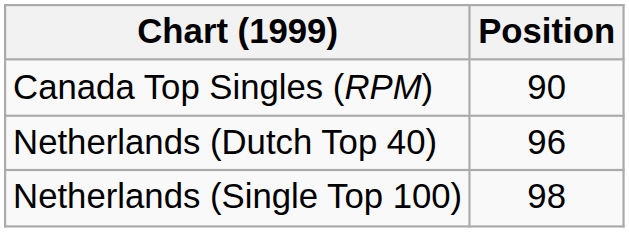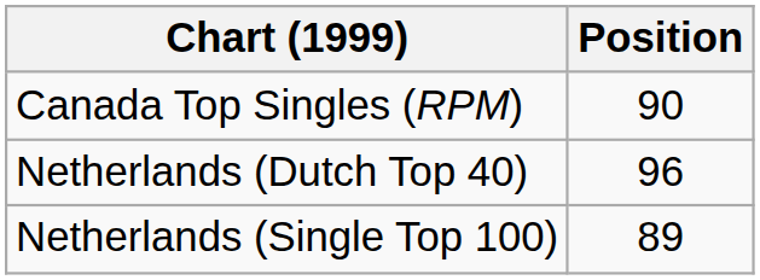 <table class="wikitable sortable">
 <tr>
 <th>Chart (1999)</th>
 <th>Position</th>
 </tr>
 <tr>
 <td>Canada Top Singles (<em>RPM</em>)</td>
 <td style="text-align:center;">90</td>
 </tr>
 <tr>
 <td>Netherlands (Dutch Top 40)</td>
 <td style="text-align:center;">96</td>
 </tr>
 <tr>
 <td>Netherlands (Single Top 100)</td>
-<td style="text-align:center;">98</td>
+<td style="text-align:center;">89</td>
 </tr>
 </table>
